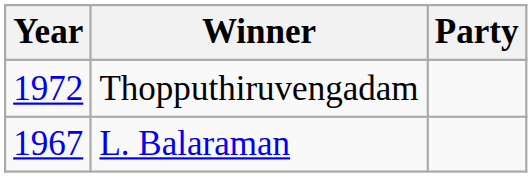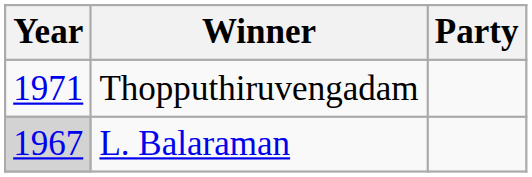 <table class="wikitable">
 <tr>
 <th>Year</th>
 <th>Winner</th>
 <th colspan="2">Party</th>
 </tr>
 <tr>
-<td><a href='#'>1972</a></td>
+<td><a href='#'>1971</a></td>
 <td>Thopputhiruvengadam</td>
 <td></td>
 </tr>
 <tr>
-<td><a href='#'>1967</a></td>
+<td style="background: lightgrey;"><a href='#'>1967</a></td>
 <td><a href='#'>L. Balaraman</a></td>
 <td></td>
 </tr>
 </table>
